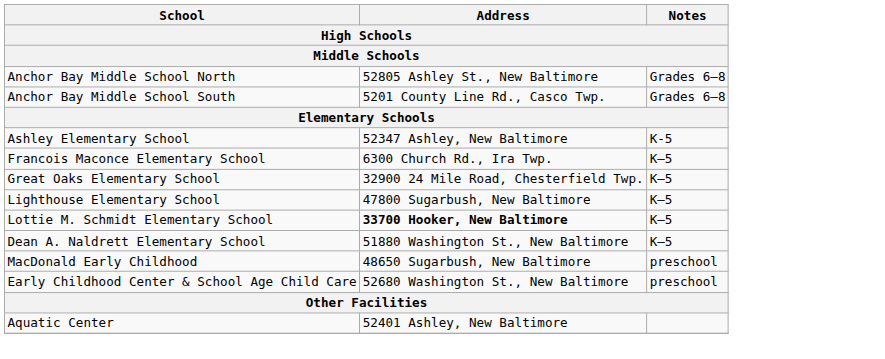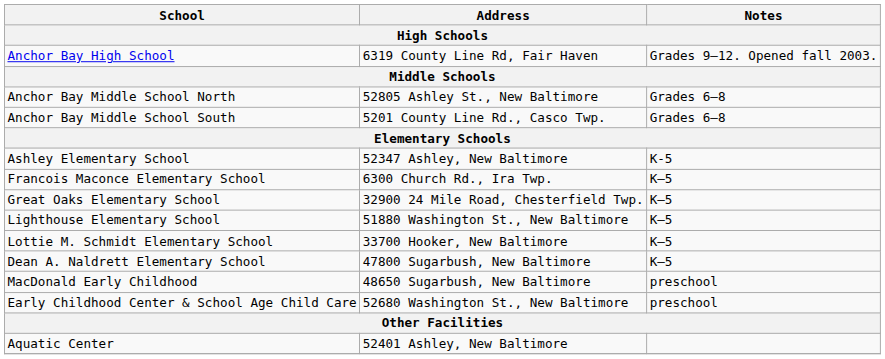 <table class="wikitable">
 <tr>
 <th>School</th>
 <th>Address</th>
 <th>Notes</th>
 </tr>
 <tr>
 <th colspan="3">High Schools</th>
+</tr>
+<tr>
+<td><a href='#'>Anchor Bay High School</a></td>
+<td>6319 County Line Rd, Fair Haven</td>
+<td>Grades 9–12. Opened fall 2003.</td>
 </tr>
 <tr>
 <th colspan="3">Middle Schools</th>
 </tr>
 <tr>
 <td>Anchor Bay Middle School North</td>
 <td>52805 Ashley St., New Baltimore</td>
 <td>Grades 6–8</td>
 </tr>
 <tr>
 <td>Anchor Bay Middle School South</td>
 <td>5201 County Line Rd., Casco Twp.</td>
 <td>Grades 6–8</td>
 </tr>
 <tr>
 <th colspan="3">Elementary Schools</th>
 </tr>
 <tr>
 <td>Ashley Elementary School</td>
 <td>52347 Ashley, New Baltimore</td>
 <td>K-5</td>
 </tr>
 <tr>
 <td>Francois Maconce Elementary School</td>
 <td>6300 Church Rd., Ira Twp.</td>
 <td>K–5</td>
 </tr>
 <tr>
 <td>Great Oaks Elementary School</td>
 <td>32900 24 Mile Road, Chesterfield Twp.</td>
 <td>K–5</td>
 </tr>
 <tr>
 <td>Lighthouse Elementary School</td>
-<td>47800 Sugarbush, New Baltimore</td>
+<td>51880 Washington St., New Baltimore</td>
 <td>K–5</td>
 </tr>
 <tr>
 <td>Lottie M. Schmidt Elementary School</td>
-<td><strong>33700 Hooker, New Baltimore</strong></td>
+<td>33700 Hooker, New Baltimore</td>
 <td>K–5</td>
 </tr>
 <tr>
 <td>Dean A. Naldrett Elementary School</td>
-<td>51880 Washington St., New Baltimore</td>
+<td>47800 Sugarbush, New Baltimore</td>
 <td>K–5</td>
 </tr>
 <tr>
 <td>MacDonald Early Childhood</td>
 <td>48650 Sugarbush, New Baltimore</td>
 <td>preschool</td>
 </tr>
 <tr>
 <td>Early Childhood Center & School Age Child Care</td>
 <td>52680 Washington St., New Baltimore</td>
 <td>preschool</td>
 </tr>
 <tr>
 <th colspan="3">Other Facilities</th>
 </tr>
 <tr>
 <td>Aquatic Center</td>
 <td>52401 Ashley, New Baltimore</td>
 <td></td>
 </tr>
 <tr>
 </tr>
 </table>
